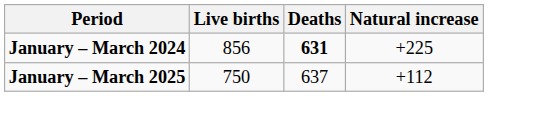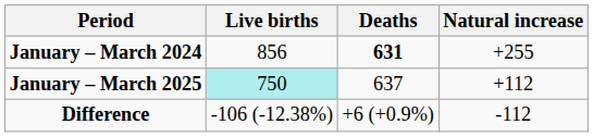 <table class="wikitable"  style="text-align:center;">
 <tr>
 <th>Period</th>
 <th>Live births</th>
 <th>Deaths</th>
 <th>Natural increase</th>
 </tr>
 <tr>
 <td><strong>January – March 2024</strong></td>
 <td>856</td>
 <td><strong>631</strong></td>
-<td>+225</td>
+<td>+255</td>
 </tr>
 <tr>
 <td><strong>January – March 2025</strong></td>
-<td>750</td>
+<td style="background: paleturquoise;">750</td>
 <td>637</td>
 <td>+112</td>
 </tr>
+<tr>
+<td><strong>Difference</strong></td>
+<td> -106 (-12.38%)</td>
+<td> +6 (+0.9%)</td>
+<td> -112</td>
+</tr>
 </table>
